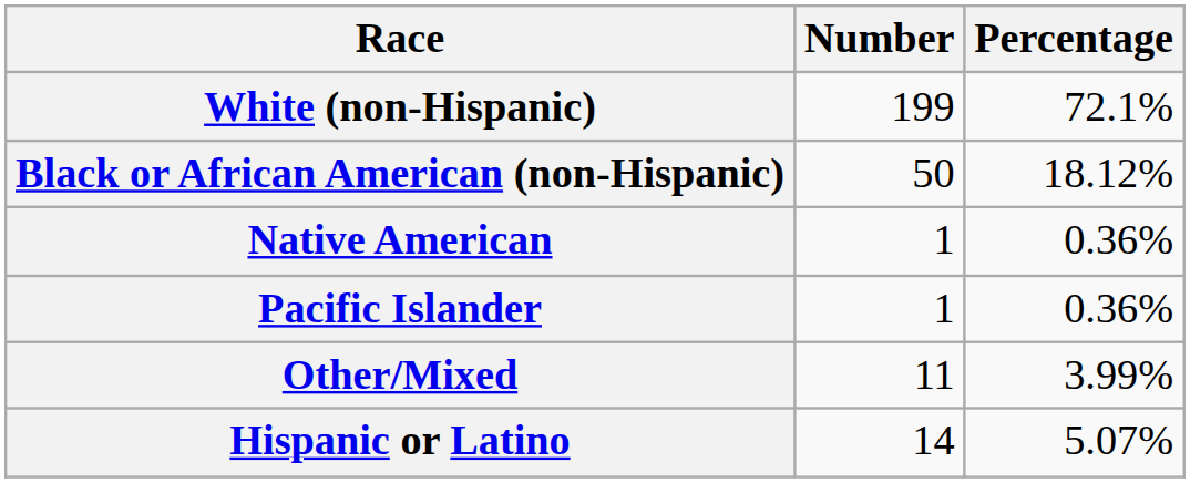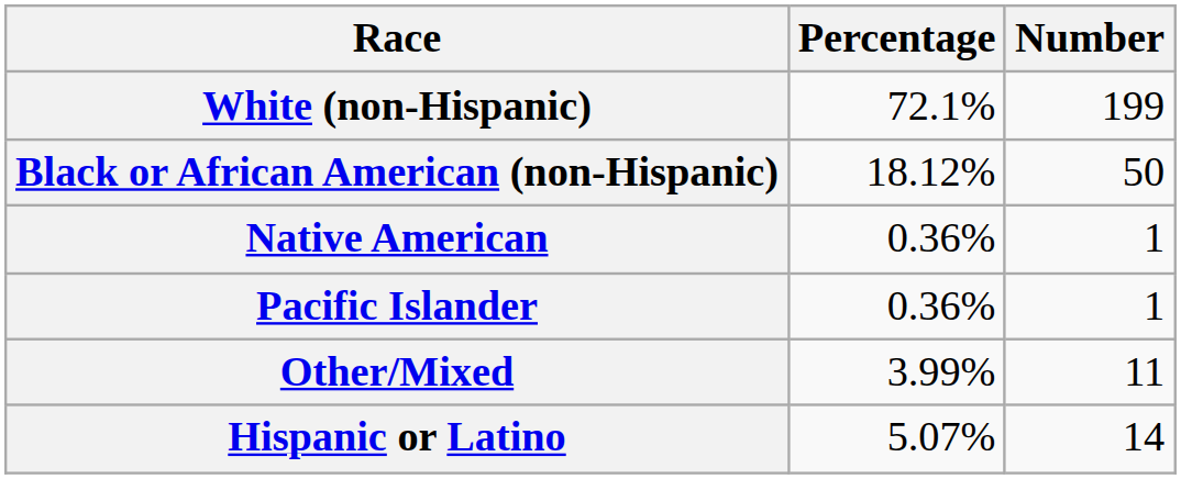 <table class="wikitable" style="text-align:right">
 <tr>
 <th scope="col">Race</th>
+<th scope="col">Percentage</th>
 <th scope="col">Number</th>
-<th scope="col">Percentage</th>
 </tr>
 <tr>
 <th scope="row"><a href='#'>White</a> (non-Hispanic)</th>
+<td>72.1%</td>
 <td>199</td>
-<td>72.1%</td>
 </tr>
 <tr>
 <th scope="row"><a href='#'>Black or African American</a> (non-Hispanic)</th>
+<td>18.12%</td>
 <td>50</td>
-<td>18.12%</td>
 </tr>
 <tr>
 <th scope="row"><a href='#'>Native American</a></th>
+<td>0.36%</td>
 <td>1</td>
-<td>0.36%</td>
 </tr>
 <tr>
 <th scope="row"><a href='#'>Pacific Islander</a></th>
+<td>0.36%</td>
 <td>1</td>
-<td>0.36%</td>
 </tr>
 <tr>
 <th scope="row"><a href='#'>Other/Mixed</a></th>
+<td>3.99%</td>
 <td>11</td>
-<td>3.99%</td>
 </tr>
 <tr>
 <th scope="row"><a href='#'>Hispanic</a> or <a href='#'>Latino</a></th>
+<td>5.07%</td>
 <td>14</td>
-<td>5.07%</td>
 </tr>
 </table>
